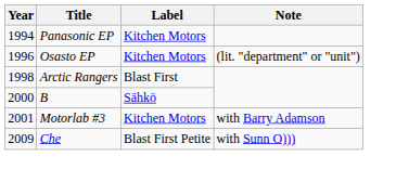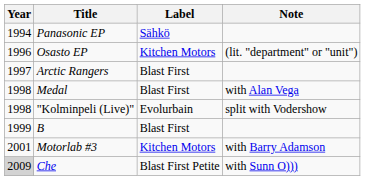 <table class="wikitable">
 <tr>
 <th>Year</th>
 <th>Title</th>
 <th>Label</th>
 <th>Note</th>
 </tr>
 <tr>
 <td>1994</td>
 <td><em>Panasonic EP</em></td>
-<td><a href='#'>Kitchen Motors</a></td>
+<td><a href='#'>Sähkö</a></td>
 </tr>
 <tr>
 <td>1996</td>
 <td><em>Osasto EP</em></td>
 <td><a href='#'>Kitchen Motors</a></td>
 <td>(lit. "department" or "unit")</td>
 </tr>
 <tr>
-<td>1998</td>
+<td>1997</td>
 <td><em>Arctic Rangers</em></td>
 <td>Blast First</td>
 </tr>
 <tr>
-<td>2000</td>
+<td>1998</td>
+<td><em>Medal</em></td>
+<td>Blast First</td>
+<td>with <a href='#'>Alan Vega</a></td>
+</tr>
+<tr>
+<td>1998</td>
+<td>"Kolminpeli (Live)"</td>
+<td>Evolurbain</td>
+<td>split with Vodershow</td>
+</tr>
+<tr>
+<td>1999</td>
 <td><em>B</em></td>
-<td><a href='#'>Sähkö</a></td>
+<td>Blast First</td>
 </tr>
 <tr>
 <td>2001</td>
 <td><em>Motorlab #3</em></td>
 <td><a href='#'>Kitchen Motors</a></td>
 <td>with <a href='#'>Barry Adamson</a></td>
 </tr>
 <tr>
-<td>2009</td>
+<td style="background: lightgrey;">2009</td>
 <td><em><a href='#'>Che</a></em></td>
 <td>Blast First Petite</td>
 <td>with <a href='#'>Sunn O)))</a></td>
 </tr>
 </table>
